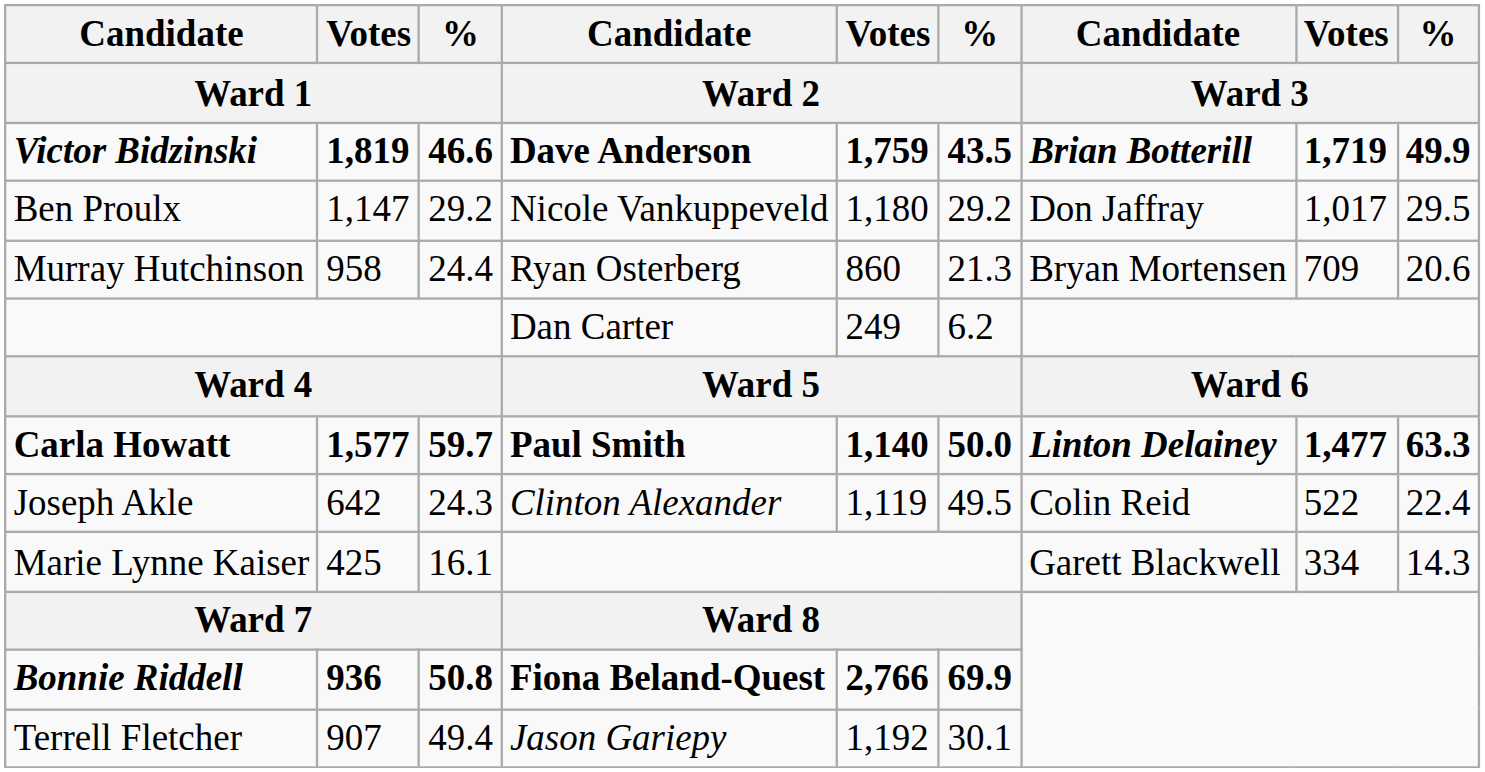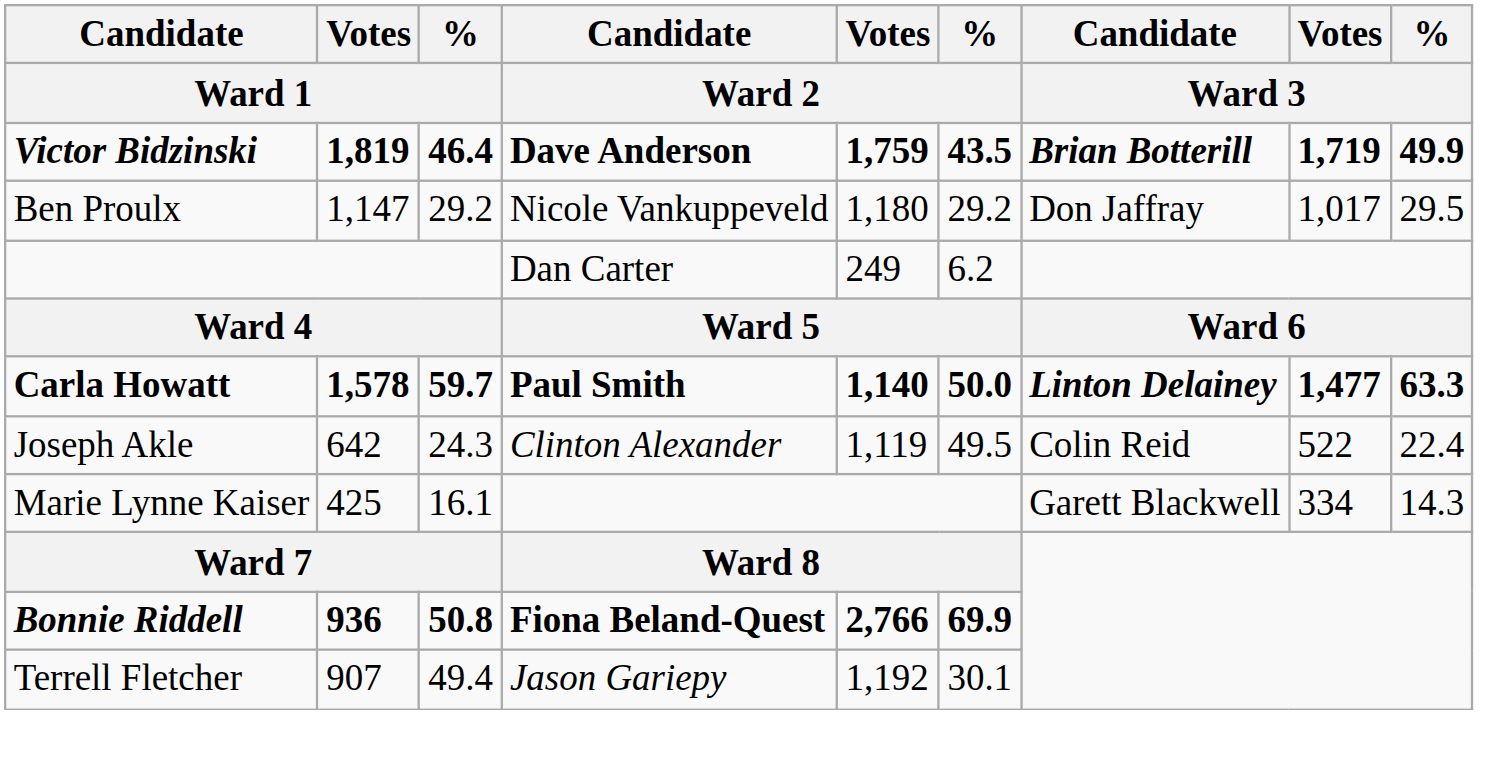 <table class="wikitable">
 <tr>
 <th>Candidate</th>
 <th>Votes</th>
 <th>%</th>
 <th>Candidate</th>
 <th>Votes</th>
 <th>%</th>
 <th>Candidate</th>
 <th>Votes</th>
 <th>%</th>
 </tr>
 <tr>
 <th colspan=3>Ward 1</th>
 <th colspan=3>Ward 2</th>
 <th colspan=3>Ward 3</th>
 </tr>
 <tr>
 <td><strong><em>Victor Bidzinski</em></strong></td>
 <td><strong>1,819</strong></td>
-<td><strong>46.6</strong></td>
+<td><strong>46.4</strong></td>
 <td><strong>Dave Anderson</strong></td>
 <td><strong>1,759</strong></td>
 <td><strong>43.5</strong></td>
 <td><strong><em>Brian Botterill</em></strong></td>
 <td><strong>1,719</strong></td>
 <td><strong>49.9</strong></td>
 </tr>
 <tr>
 <td>Ben Proulx</td>
 <td>1,147</td>
 <td>29.2</td>
 <td>Nicole Vankuppeveld</td>
 <td>1,180</td>
 <td>29.2</td>
 <td>Don Jaffray</td>
 <td>1,017</td>
 <td>29.5</td>
 </tr>
 <tr>
-<td>Murray Hutchinson</td>
-<td>958</td>
-<td>24.4</td>
-<td>Ryan Osterberg</td>
-<td>860</td>
-<td>21.3</td>
-<td>Bryan Mortensen</td>
-<td>709</td>
-<td>20.6</td>
-</tr>
-<tr>
 <td colspan="3"></td>
 <td>Dan Carter</td>
 <td>249</td>
 <td>6.2</td>
 <td colspan="3"></td>
 </tr>
 <tr>
 <th colspan=3>Ward 4</th>
 <th colspan=3>Ward 5</th>
 <th colspan=3>Ward 6</th>
 </tr>
 <tr>
 <td><strong>Carla Howatt</strong></td>
-<td><strong>1,577</strong></td>
+<td><strong>1,578</strong></td>
 <td><strong>59.7</strong></td>
 <td><strong>Paul Smith</strong></td>
 <td><strong>1,140</strong></td>
 <td><strong>50.0</strong></td>
 <td><strong><em>Linton Delainey</em></strong></td>
 <td><strong>1,477</strong></td>
 <td><strong>63.3</strong></td>
 </tr>
 <tr>
 <td>Joseph Akle</td>
 <td>642</td>
 <td>24.3</td>
 <td><em>Clinton Alexander</em></td>
 <td>1,119</td>
 <td>49.5</td>
 <td>Colin Reid</td>
 <td>522</td>
 <td>22.4</td>
 </tr>
 <tr>
 <td>Marie Lynne Kaiser</td>
 <td>425</td>
 <td>16.1</td>
 <td colspan="3"></td>
 <td>Garett Blackwell</td>
 <td>334</td>
 <td>14.3</td>
 </tr>
 <tr>
 <th colspan=3>Ward 7</th>
 <th colspan=3>Ward 8</th>
 </tr>
 <tr>
 <td><strong><em>Bonnie Riddell</em></strong></td>
 <td><strong>936</strong></td>
 <td><strong>50.8</strong></td>
 <td><strong>Fiona Beland-Quest</strong></td>
 <td><strong>2,766</strong></td>
 <td><strong>69.9</strong></td>
 </tr>
 <tr>
 <td>Terrell Fletcher</td>
 <td>907</td>
 <td>49.4</td>
 <td><em>Jason Gariepy</em></td>
 <td>1,192</td>
 <td>30.1</td>
 </tr>
 </table>
